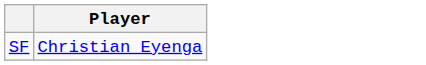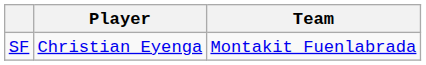 <table class="wikitable">
 <tr>
 <th align="center"></th>
 <th align="center">Player</th>
+<th align="center">Team</th>
 </tr>
 <tr>
 <td align=center><a href='#'>SF</a></td>
 <td> <a href='#'>Christian Eyenga</a></td>
+<td><a href='#'>Montakit Fuenlabrada</a></td>
 </tr>
 </table>
